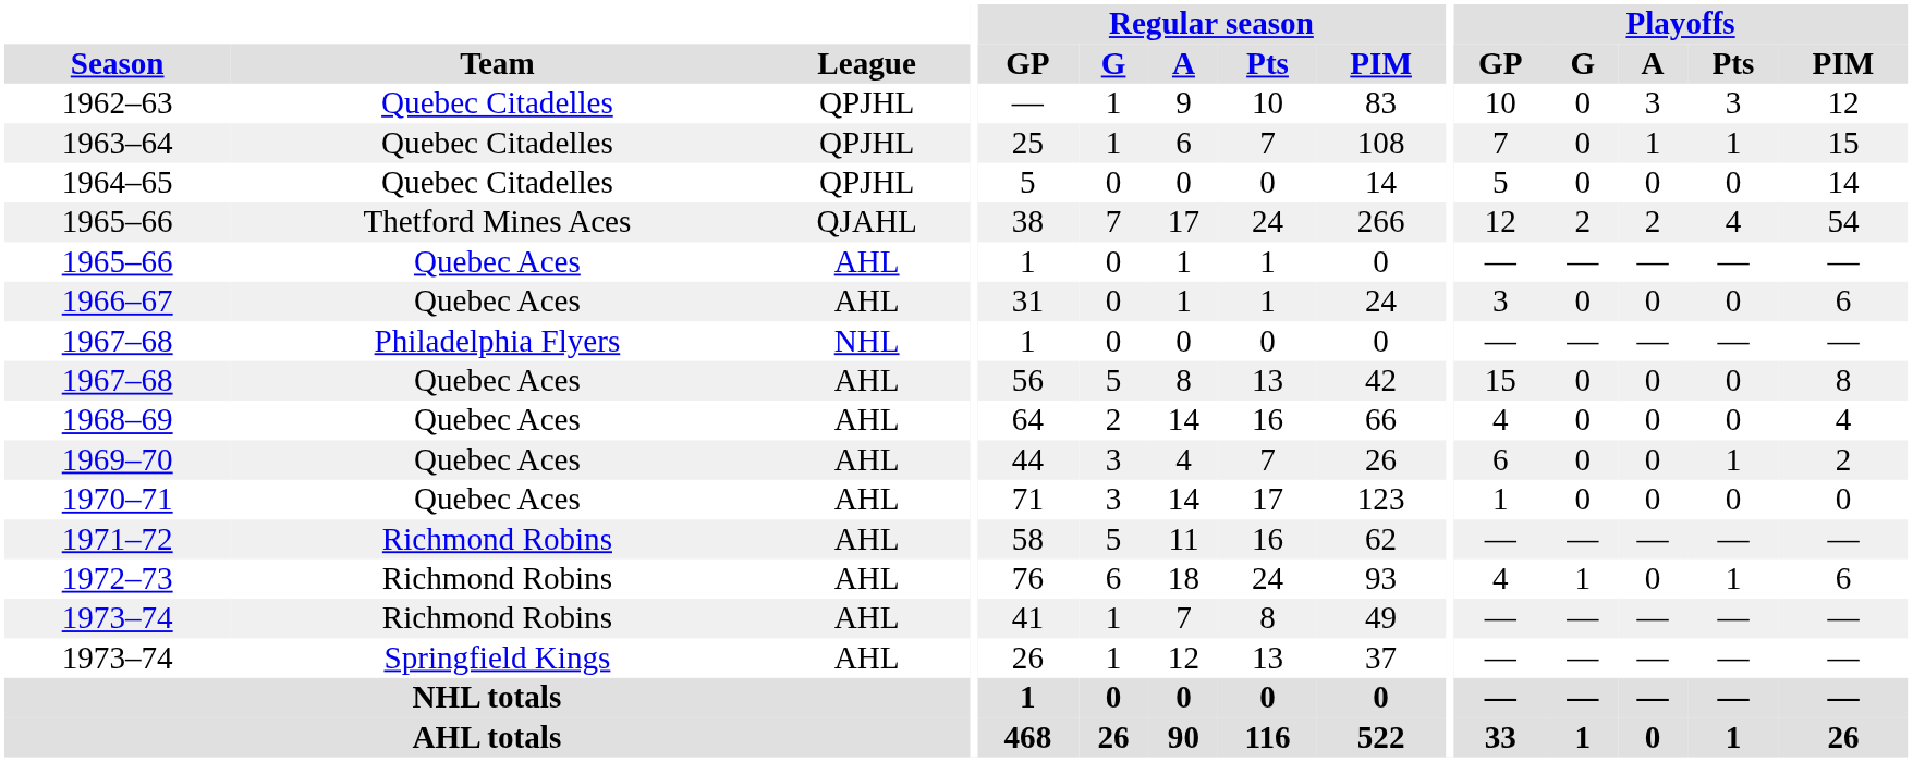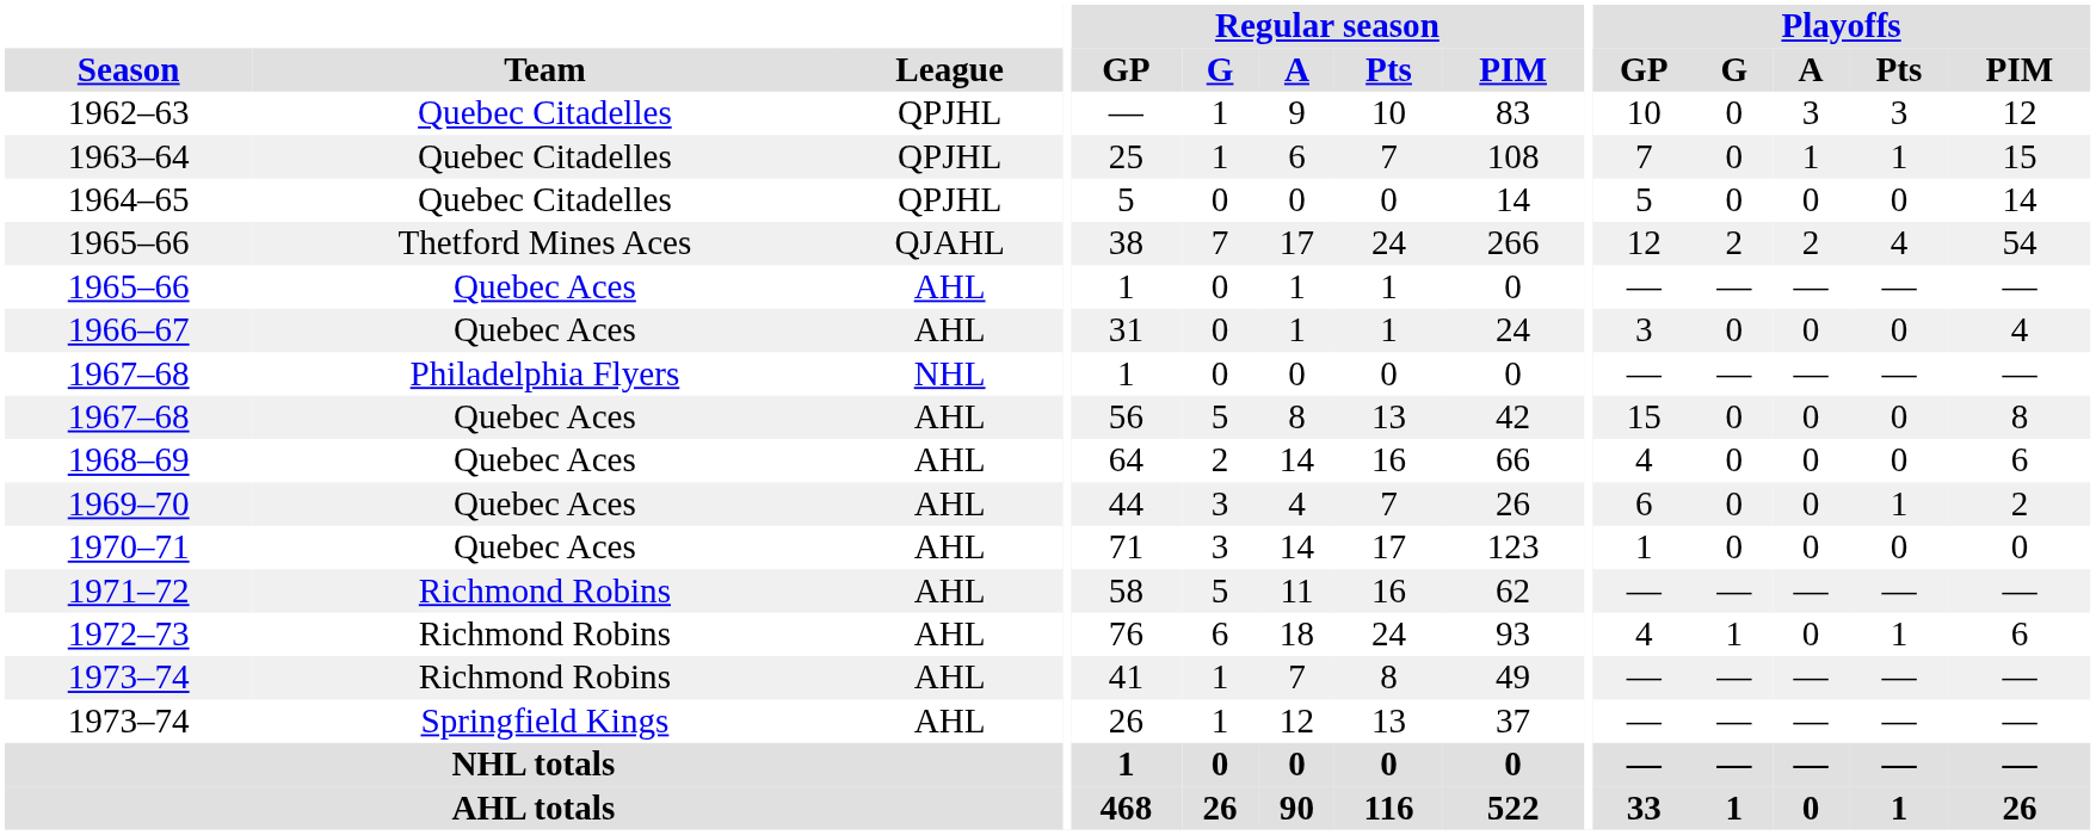 <table border="0" cellpadding="1" cellspacing="0" style="text-align:center; width:60em">
 <tr bgcolor="#e0e0e0">
 <th colspan="3" bgcolor="#ffffff"></th>
 <th rowspan="100" bgcolor="#ffffff"></th>
 <th colspan="5"><a href='#'>Regular season</a></th>
 <th rowspan="100" bgcolor="#ffffff"></th>
 <th colspan="5"><a href='#'>Playoffs</a></th>
 </tr>
 <tr bgcolor="#e0e0e0">
 <th><a href='#'>Season</a></th>
 <th>Team</th>
 <th>League</th>
 <th>GP</th>
 <th><a href='#'>G</a></th>
 <th><a href='#'>A</a></th>
 <th><a href='#'>Pts</a></th>
 <th><a href='#'>PIM</a></th>
 <th>GP</th>
 <th>G</th>
 <th>A</th>
 <th>Pts</th>
 <th>PIM</th>
 </tr>
 <tr>
 <td>1962–63</td>
 <td><a href='#'>Quebec Citadelles</a></td>
 <td>QPJHL</td>
 <td>—</td>
 <td>1</td>
 <td>9</td>
 <td>10</td>
 <td>83</td>
 <td>10</td>
 <td>0</td>
 <td>3</td>
 <td>3</td>
 <td>12</td>
 </tr>
 <tr bgcolor="#f0f0f0">
 <td>1963–64</td>
 <td>Quebec Citadelles</td>
 <td>QPJHL</td>
 <td>25</td>
 <td>1</td>
 <td>6</td>
 <td>7</td>
 <td>108</td>
 <td>7</td>
 <td>0</td>
 <td>1</td>
 <td>1</td>
 <td>15</td>
 </tr>
 <tr>
 <td>1964–65</td>
 <td>Quebec Citadelles</td>
 <td>QPJHL</td>
 <td>5</td>
 <td>0</td>
 <td>0</td>
 <td>0</td>
 <td>14</td>
 <td>5</td>
 <td>0</td>
 <td>0</td>
 <td>0</td>
 <td>14</td>
 </tr>
 <tr bgcolor="#f0f0f0">
 <td>1965–66</td>
 <td>Thetford Mines Aces</td>
 <td>QJAHL</td>
 <td>38</td>
 <td>7</td>
 <td>17</td>
 <td>24</td>
 <td>266</td>
 <td>12</td>
 <td>2</td>
 <td>2</td>
 <td>4</td>
 <td>54</td>
 </tr>
 <tr>
 <td><a href='#'>1965–66</a></td>
 <td><a href='#'>Quebec Aces</a></td>
 <td><a href='#'>AHL</a></td>
 <td>1</td>
 <td>0</td>
 <td>1</td>
 <td>1</td>
 <td>0</td>
 <td>—</td>
 <td>—</td>
 <td>—</td>
 <td>—</td>
 <td>—</td>
 </tr>
 <tr bgcolor="#f0f0f0">
 <td><a href='#'>1966–67</a></td>
 <td>Quebec Aces</td>
 <td>AHL</td>
 <td>31</td>
 <td>0</td>
 <td>1</td>
 <td>1</td>
 <td>24</td>
 <td>3</td>
 <td>0</td>
 <td>0</td>
 <td>0</td>
-<td>6</td>
+<td>4</td>
 </tr>
 <tr>
 <td><a href='#'>1967–68</a></td>
 <td><a href='#'>Philadelphia Flyers</a></td>
 <td><a href='#'>NHL</a></td>
 <td>1</td>
 <td>0</td>
 <td>0</td>
 <td>0</td>
 <td>0</td>
 <td>—</td>
 <td>—</td>
 <td>—</td>
 <td>—</td>
 <td>—</td>
 </tr>
 <tr bgcolor="#f0f0f0">
 <td><a href='#'>1967–68</a></td>
 <td>Quebec Aces</td>
 <td>AHL</td>
 <td>56</td>
 <td>5</td>
 <td>8</td>
 <td>13</td>
 <td>42</td>
 <td>15</td>
 <td>0</td>
 <td>0</td>
 <td>0</td>
 <td>8</td>
 </tr>
 <tr>
 <td><a href='#'>1968–69</a></td>
 <td>Quebec Aces</td>
 <td>AHL</td>
 <td>64</td>
 <td>2</td>
 <td>14</td>
 <td>16</td>
 <td>66</td>
 <td>4</td>
 <td>0</td>
 <td>0</td>
 <td>0</td>
-<td>4</td>
+<td>6</td>
 </tr>
 <tr bgcolor="#f0f0f0">
 <td><a href='#'>1969–70</a></td>
 <td>Quebec Aces</td>
 <td>AHL</td>
 <td>44</td>
 <td>3</td>
 <td>4</td>
 <td>7</td>
 <td>26</td>
 <td>6</td>
 <td>0</td>
 <td>0</td>
 <td>1</td>
 <td>2</td>
 </tr>
 <tr>
 <td><a href='#'>1970–71</a></td>
 <td>Quebec Aces</td>
 <td>AHL</td>
 <td>71</td>
 <td>3</td>
 <td>14</td>
 <td>17</td>
 <td>123</td>
 <td>1</td>
 <td>0</td>
 <td>0</td>
 <td>0</td>
 <td>0</td>
 </tr>
 <tr bgcolor="#f0f0f0">
 <td><a href='#'>1971–72</a></td>
 <td><a href='#'>Richmond Robins</a></td>
 <td>AHL</td>
 <td>58</td>
 <td>5</td>
 <td>11</td>
 <td>16</td>
 <td>62</td>
 <td>—</td>
 <td>—</td>
 <td>—</td>
 <td>—</td>
 <td>—</td>
 </tr>
 <tr>
 <td><a href='#'>1972–73</a></td>
 <td>Richmond Robins</td>
 <td>AHL</td>
 <td>76</td>
 <td>6</td>
 <td>18</td>
 <td>24</td>
 <td>93</td>
 <td>4</td>
 <td>1</td>
 <td>0</td>
 <td>1</td>
 <td>6</td>
 </tr>
 <tr bgcolor="#f0f0f0">
 <td><a href='#'>1973–74</a></td>
 <td>Richmond Robins</td>
 <td>AHL</td>
 <td>41</td>
 <td>1</td>
 <td>7</td>
 <td>8</td>
 <td>49</td>
 <td>—</td>
 <td>—</td>
 <td>—</td>
 <td>—</td>
 <td>—</td>
 </tr>
 <tr>
 <td>1973–74</td>
 <td><a href='#'>Springfield Kings</a></td>
 <td>AHL</td>
 <td>26</td>
 <td>1</td>
 <td>12</td>
 <td>13</td>
 <td>37</td>
 <td>—</td>
 <td>—</td>
 <td>—</td>
 <td>—</td>
 <td>—</td>
 </tr>
 <tr bgcolor="#e0e0e0">
 <th colspan="3">NHL totals</th>
 <th>1</th>
 <th>0</th>
 <th>0</th>
 <th>0</th>
 <th>0</th>
 <th>—</th>
 <th>—</th>
 <th>—</th>
 <th>—</th>
 <th>—</th>
 </tr>
 <tr bgcolor="#e0e0e0">
 <th colspan="3">AHL totals</th>
 <th>468</th>
 <th>26</th>
 <th>90</th>
 <th>116</th>
 <th>522</th>
 <th>33</th>
 <th>1</th>
 <th>0</th>
 <th>1</th>
 <th>26</th>
 </tr>
 </table>
